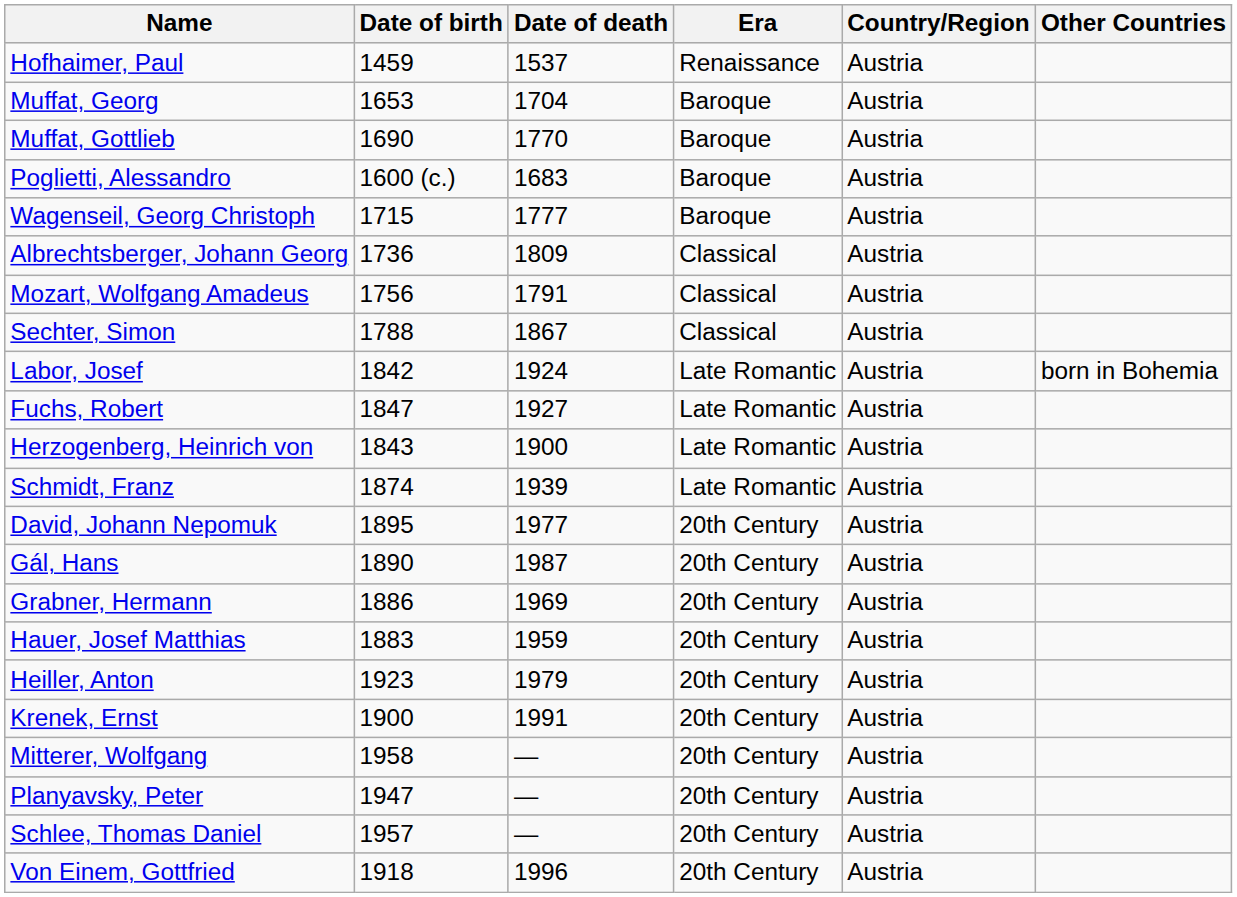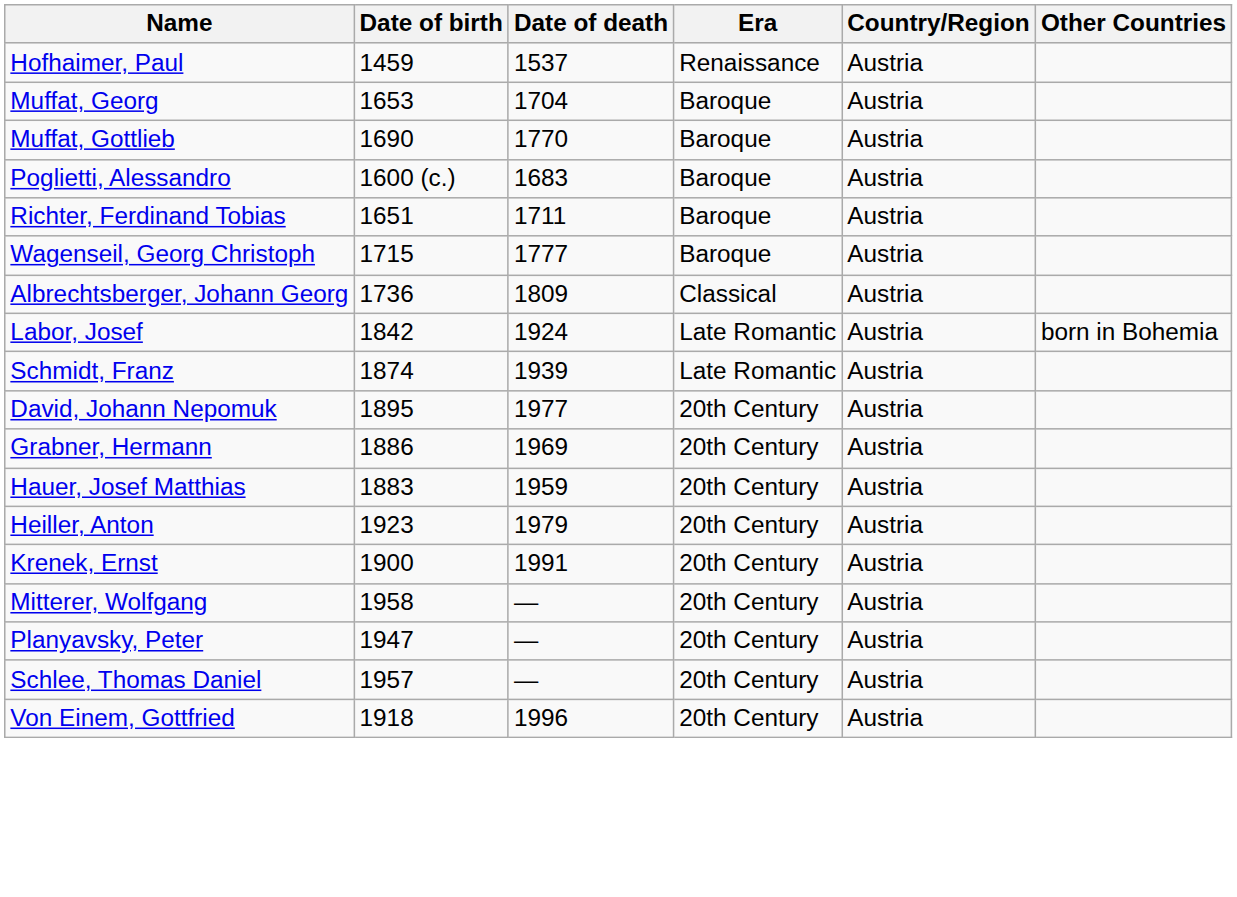 <table class="wikitable sortable">
 <tr>
 <th>Name</th>
 <th>Date of birth</th>
 <th>Date of death</th>
 <th>Era</th>
 <th>Country/Region</th>
 <th>Other Countries</th>
 </tr>
 <tr>
 <td><a href='#'>Hofhaimer, Paul</a></td>
 <td>1459</td>
 <td>1537</td>
 <td>Renaissance</td>
 <td>Austria</td>
 <td></td>
 </tr>
 <tr>
 <td><a href='#'>Muffat, Georg</a></td>
 <td>1653</td>
 <td>1704</td>
 <td>Baroque</td>
 <td>Austria</td>
 <td></td>
 </tr>
 <tr>
 <td><a href='#'>Muffat, Gottlieb</a></td>
 <td>1690</td>
 <td>1770</td>
 <td>Baroque</td>
 <td>Austria</td>
 <td></td>
 </tr>
 <tr>
 <td><a href='#'>Poglietti, Alessandro</a></td>
 <td>1600 (c.)</td>
 <td>1683</td>
 <td>Baroque</td>
 <td>Austria</td>
 <td></td>
 </tr>
 <tr>
+<td><a href='#'>Richter, Ferdinand Tobias</a></td>
+<td>1651</td>
+<td>1711</td>
+<td>Baroque</td>
+<td>Austria</td>
+<td></td>
+</tr>
+<tr>
 <td><a href='#'>Wagenseil, Georg Christoph</a></td>
 <td>1715</td>
 <td>1777</td>
 <td>Baroque</td>
 <td>Austria</td>
 <td></td>
 </tr>
 <tr>
 <td><a href='#'>Albrechtsberger, Johann Georg</a></td>
 <td>1736</td>
 <td>1809</td>
 <td>Classical</td>
 <td>Austria</td>
 <td></td>
 </tr>
 <tr>
-<td><a href='#'>Mozart, Wolfgang Amadeus</a></td>
-<td>1756</td>
-<td>1791</td>
-<td>Classical</td>
-<td>Austria</td>
-<td></td>
-</tr>
-<tr>
-<td><a href='#'>Sechter, Simon</a></td>
-<td>1788</td>
-<td>1867</td>
-<td>Classical</td>
-<td>Austria</td>
-<td></td>
-</tr>
-<tr>
 <td><a href='#'>Labor, Josef</a></td>
 <td>1842</td>
 <td>1924</td>
 <td>Late Romantic</td>
 <td>Austria</td>
 <td>born in Bohemia</td>
-</tr>
-<tr>
-<td><a href='#'>Fuchs, Robert</a></td>
-<td>1847</td>
-<td>1927</td>
-<td>Late Romantic</td>
-<td>Austria</td>
-<td></td>
-</tr>
-<tr>
-<td><a href='#'>Herzogenberg, Heinrich von</a></td>
-<td>1843</td>
-<td>1900</td>
-<td>Late Romantic</td>
-<td>Austria</td>
-<td></td>
 </tr>
 <tr>
 <td><a href='#'>Schmidt, Franz</a></td>
 <td>1874</td>
 <td>1939</td>
 <td>Late Romantic</td>
 <td>Austria</td>
 <td></td>
 </tr>
 <tr>
 <td><a href='#'>David, Johann Nepomuk</a></td>
 <td>1895</td>
 <td>1977</td>
-<td>20th Century</td>
-<td>Austria</td>
-<td></td>
-</tr>
-<tr>
-<td><a href='#'>Gál, Hans</a></td>
-<td>1890</td>
-<td>1987</td>
 <td>20th Century</td>
 <td>Austria</td>
 <td></td>
 </tr>
 <tr>
 <td><a href='#'>Grabner, Hermann</a></td>
 <td>1886</td>
 <td>1969</td>
 <td>20th Century</td>
 <td>Austria</td>
 <td></td>
 </tr>
 <tr>
 <td><a href='#'>Hauer, Josef Matthias</a></td>
 <td>1883</td>
 <td>1959</td>
 <td>20th Century</td>
 <td>Austria</td>
 <td></td>
 </tr>
 <tr>
 <td><a href='#'>Heiller, Anton</a></td>
 <td>1923</td>
 <td>1979</td>
 <td>20th Century</td>
 <td>Austria</td>
 <td></td>
 </tr>
 <tr>
 <td><a href='#'>Krenek, Ernst</a></td>
 <td>1900</td>
 <td>1991</td>
 <td>20th Century</td>
 <td>Austria</td>
 <td></td>
 </tr>
 <tr>
 <td><a href='#'>Mitterer, Wolfgang</a></td>
 <td>1958</td>
 <td>—</td>
 <td>20th Century</td>
 <td>Austria</td>
 <td></td>
 </tr>
 <tr>
 <td><a href='#'>Planyavsky, Peter</a></td>
 <td>1947</td>
 <td>—</td>
 <td>20th Century</td>
 <td>Austria</td>
 <td></td>
 </tr>
 <tr>
 <td><a href='#'>Schlee, Thomas Daniel</a></td>
 <td>1957</td>
 <td>—</td>
 <td>20th Century</td>
 <td>Austria</td>
 <td></td>
 </tr>
 <tr>
 <td><a href='#'>Von Einem, Gottfried</a></td>
 <td>1918</td>
 <td>1996</td>
 <td>20th Century</td>
 <td>Austria</td>
 <td></td>
 </tr>
 </table>
